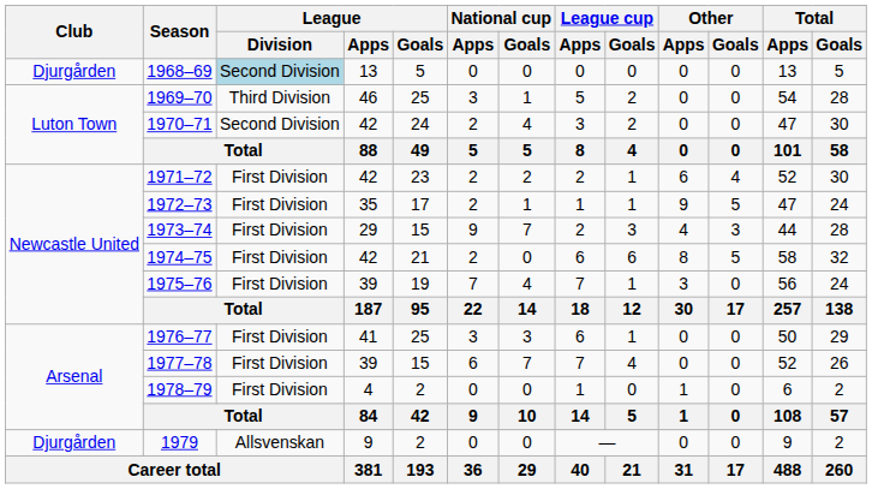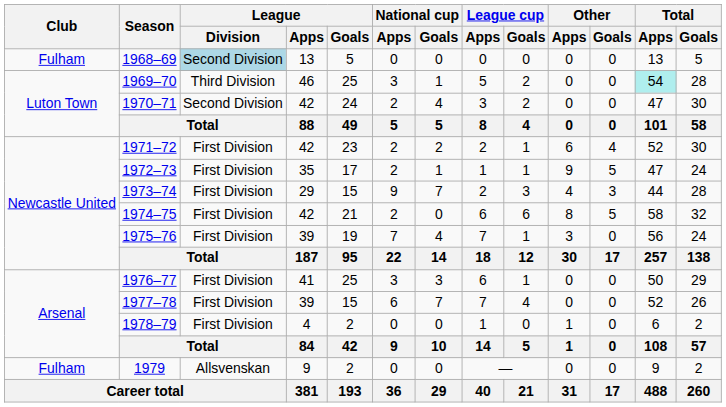 <table class="wikitable" style="text-align:center">
 <tr>
 <th rowspan="2">Club</th>
 <th rowspan="2">Season</th>
 <th colspan="3">League</th>
 <th colspan="2">National cup</th>
 <th colspan="2"><a href='#'>League cup</a></th>
 <th colspan="2">Other</th>
 <th colspan="2">Total</th>
 </tr>
 <tr>
 <th>Division</th>
 <th>Apps</th>
 <th>Goals</th>
 <th>Apps</th>
 <th>Goals</th>
 <th>Apps</th>
 <th>Goals</th>
 <th>Apps</th>
 <th>Goals</th>
 <th>Apps</th>
 <th>Goals</th>
 </tr>
 <tr>
-<td><a href='#'>Djurgården</a></td>
+<td><a href='#'>Fulham</a></td>
 <td><a href='#'>1968–69</a></td>
 <td style="background: lightblue;">Second Division</td>
 <td>13</td>
 <td>5</td>
 <td>0</td>
 <td>0</td>
 <td>0</td>
 <td>0</td>
 <td>0</td>
 <td>0</td>
 <td>13</td>
 <td>5</td>
 </tr>
 <tr>
 <td rowspan="3"><a href='#'>Luton Town</a></td>
 <td><a href='#'>1969–70</a></td>
 <td>Third Division</td>
 <td>46</td>
 <td>25</td>
 <td>3</td>
 <td>1</td>
 <td>5</td>
 <td>2</td>
 <td>0</td>
 <td>0</td>
-<td>54</td>
+<td style="background: paleturquoise;">54</td>
 <td>28</td>
 </tr>
 <tr>
 <td><a href='#'>1970–71</a></td>
 <td>Second Division</td>
 <td>42</td>
 <td>24</td>
 <td>2</td>
 <td>4</td>
 <td>3</td>
 <td>2</td>
 <td>0</td>
 <td>0</td>
 <td>47</td>
 <td>30</td>
 </tr>
 <tr>
 <th colspan="2">Total</th>
 <th>88</th>
 <th>49</th>
 <th>5</th>
 <th>5</th>
 <th>8</th>
 <th>4</th>
 <th>0</th>
 <th>0</th>
 <th>101</th>
 <th>58</th>
 </tr>
 <tr>
 <td rowspan="6"><a href='#'>Newcastle United</a></td>
 <td><a href='#'>1971–72</a></td>
 <td>First Division</td>
 <td>42</td>
 <td>23</td>
 <td>2</td>
 <td>2</td>
 <td>2</td>
 <td>1</td>
 <td>6</td>
 <td>4</td>
 <td>52</td>
 <td>30</td>
 </tr>
 <tr>
 <td><a href='#'>1972–73</a></td>
 <td>First Division</td>
 <td>35</td>
 <td>17</td>
 <td>2</td>
 <td>1</td>
 <td>1</td>
 <td>1</td>
 <td>9</td>
 <td>5</td>
 <td>47</td>
 <td>24</td>
 </tr>
 <tr>
 <td><a href='#'>1973–74</a></td>
 <td>First Division</td>
 <td>29</td>
 <td>15</td>
 <td>9</td>
 <td>7</td>
 <td>2</td>
 <td>3</td>
 <td>4</td>
 <td>3</td>
 <td>44</td>
 <td>28</td>
 </tr>
 <tr>
 <td><a href='#'>1974–75</a></td>
 <td>First Division</td>
 <td>42</td>
 <td>21</td>
 <td>2</td>
 <td>0</td>
 <td>6</td>
 <td>6</td>
 <td>8</td>
 <td>5</td>
 <td>58</td>
 <td>32</td>
 </tr>
 <tr>
 <td><a href='#'>1975–76</a></td>
 <td>First Division</td>
 <td>39</td>
 <td>19</td>
 <td>7</td>
 <td>4</td>
 <td>7</td>
 <td>1</td>
 <td>3</td>
 <td>0</td>
 <td>56</td>
 <td>24</td>
 </tr>
 <tr>
 <th colspan="2">Total</th>
 <th>187</th>
 <th>95</th>
 <th>22</th>
 <th>14</th>
 <th>18</th>
 <th>12</th>
 <th>30</th>
 <th>17</th>
 <th>257</th>
 <th>138</th>
 </tr>
 <tr>
 <td rowspan="4"><a href='#'>Arsenal</a></td>
 <td><a href='#'>1976–77</a></td>
 <td>First Division</td>
 <td>41</td>
 <td>25</td>
 <td>3</td>
 <td>3</td>
 <td>6</td>
 <td>1</td>
 <td>0</td>
 <td>0</td>
 <td>50</td>
 <td>29</td>
 </tr>
 <tr>
 <td><a href='#'>1977–78</a></td>
 <td>First Division</td>
 <td>39</td>
 <td>15</td>
 <td>6</td>
 <td>7</td>
 <td>7</td>
 <td>4</td>
 <td>0</td>
 <td>0</td>
 <td>52</td>
 <td>26</td>
 </tr>
 <tr>
 <td><a href='#'>1978–79</a></td>
 <td>First Division</td>
 <td>4</td>
 <td>2</td>
 <td>0</td>
 <td>0</td>
 <td>1</td>
 <td>0</td>
 <td>1</td>
 <td>0</td>
 <td>6</td>
 <td>2</td>
 </tr>
 <tr>
 <th colspan="2">Total</th>
 <th>84</th>
 <th>42</th>
 <th>9</th>
 <th>10</th>
 <th>14</th>
 <th>5</th>
 <th>1</th>
 <th>0</th>
 <th>108</th>
 <th>57</th>
 </tr>
 <tr>
-<td><a href='#'>Djurgården</a></td>
+<td><a href='#'>Fulham</a></td>
 <td><a href='#'>1979</a></td>
 <td>Allsvenskan</td>
 <td>9</td>
 <td>2</td>
 <td>0</td>
 <td>0</td>
 <td colspan="2">—</td>
 <td>0</td>
 <td>0</td>
 <td>9</td>
 <td>2</td>
 </tr>
 <tr>
 <th colspan="3">Career total</th>
 <th>381</th>
 <th>193</th>
 <th>36</th>
 <th>29</th>
 <th>40</th>
 <th>21</th>
 <th>31</th>
 <th>17</th>
 <th>488</th>
 <th>260</th>
 </tr>
 </table>
